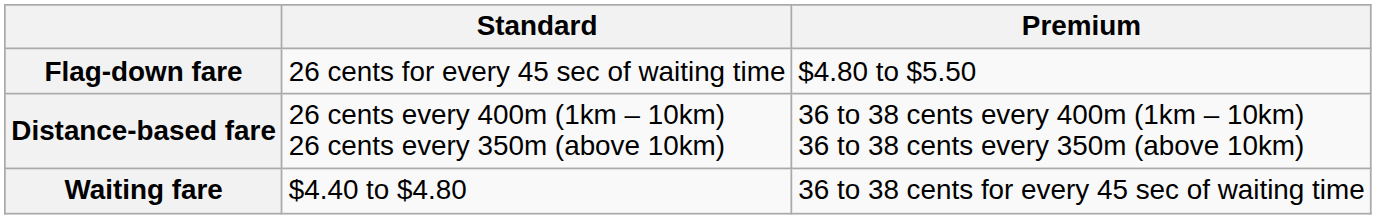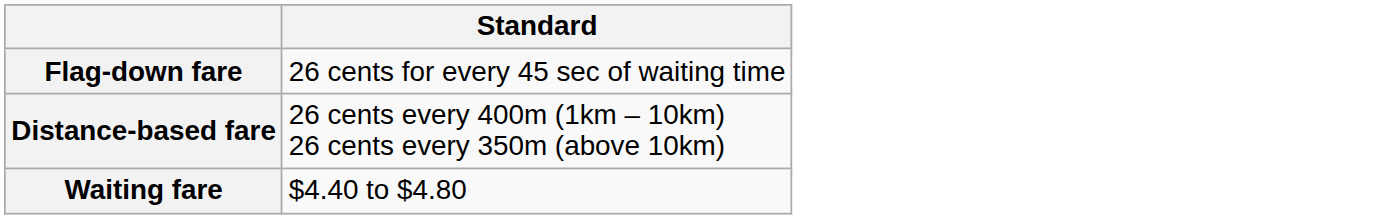 <table class="wikitable">
 <tr>
 <th></th>
 <th>Standard</th>
-<th>Premium</th>
 </tr>
 <tr>
 <th>Flag-down fare</th>
 <td>26 cents for every 45 sec of waiting time</td>
-<td>$4.80 to $5.50</td>
 </tr>
 <tr>
 <th>Distance-based fare</th>
 <td>26 cents every 400m (1km – 10km)<br>26 cents every 350m (above 10km)</td>
-<td>36 to 38 cents every 400m (1km – 10km)<br>36 to 38 cents every 350m (above 10km)</td>
 </tr>
 <tr>
 <th>Waiting fare</th>
 <td>$4.40 to $4.80</td>
-<td>36 to 38 cents for every 45 sec of waiting time</td>
 </tr>
 </table>
